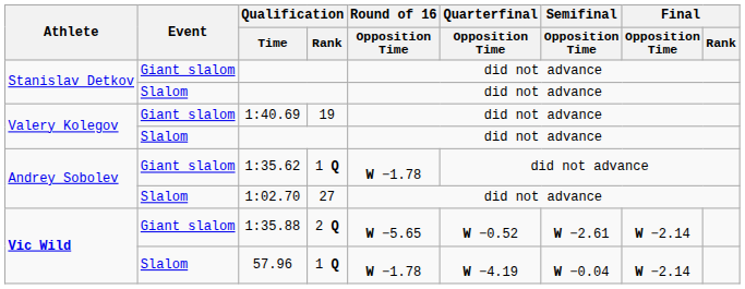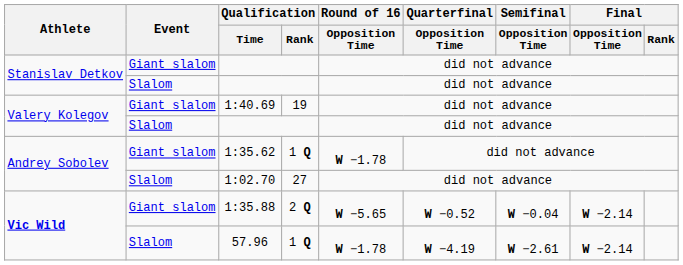 <table class="wikitable" style="font-size:90%">
 <tr>
 <th rowspan="2">Athlete</th>
 <th rowspan="2">Event</th>
 <th colspan="2">Qualification</th>
 <th>Round of 16</th>
 <th>Quarterfinal</th>
 <th>Semifinal</th>
 <th colspan=2>Final</th>
 </tr>
 <tr style="font-size:95%">
 <th>Time</th>
 <th>Rank</th>
 <th>Opposition<br>Time</th>
 <th>Opposition<br>Time</th>
 <th>Opposition<br>Time</th>
 <th>Opposition<br>Time</th>
 <th>Rank</th>
 </tr>
 <tr align=center>
 <td align=left rowspan=2><a href='#'>Stanislav Detkov</a></td>
 <td align=left><a href='#'>Giant slalom</a></td>
 <td colspan=2></td>
 <td colspan=5>did not advance</td>
 </tr>
 <tr align=center>
 <td align=left><a href='#'>Slalom</a></td>
 <td colspan=2></td>
 <td colspan=5>did not advance</td>
 </tr>
 <tr align=center>
 <td align=left rowspan=2><a href='#'>Valery Kolegov</a></td>
 <td align=left><a href='#'>Giant slalom</a></td>
 <td>1:40.69</td>
 <td>19</td>
 <td colspan=5>did not advance</td>
 </tr>
 <tr align=center>
 <td align=left><a href='#'>Slalom</a></td>
 <td colspan=2></td>
 <td colspan=5>did not advance</td>
 </tr>
 <tr align=center>
 <td align=left rowspan=2><a href='#'>Andrey Sobolev</a></td>
 <td align=left><a href='#'>Giant slalom</a></td>
 <td>1:35.62</td>
 <td>1 <strong>Q</strong></td>
 <td><br><strong>W</strong> −1.78</td>
 <td colspan=4>did not advance</td>
 </tr>
 <tr align=center>
 <td align=left><a href='#'>Slalom</a></td>
 <td>1:02.70</td>
 <td>27</td>
 <td colspan=5>did not advance</td>
 </tr>
 <tr align=center>
 <td align=left rowspan=2><strong><a href='#'>Vic Wild</a></strong></td>
 <td align=left><a href='#'>Giant slalom</a></td>
 <td>1:35.88</td>
 <td>2 <strong>Q</strong></td>
 <td><br><strong>W</strong> −5.65</td>
 <td><br><strong>W</strong> −0.52</td>
-<td><br><strong>W</strong> −2.61</td>
+<td><br> <strong>W</strong> −0.04</td>
 <td><br><strong>W</strong> −2.14</td>
 <td></td>
 </tr>
 <tr align=center>
 <td align=left><a href='#'>Slalom</a></td>
 <td>57.96</td>
 <td>1 <strong>Q</strong></td>
 <td><br><strong>W</strong> −1.78</td>
 <td><br><strong>W</strong> −4.19</td>
-<td><br> <strong>W</strong> −0.04</td>
+<td><br><strong>W</strong> −2.61</td>
 <td><br><strong>W</strong> −2.14</td>
 <td></td>
 </tr>
 </table>
